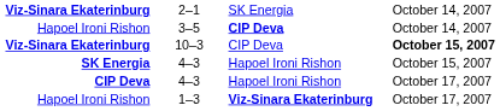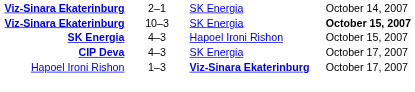 <table style="text-align:center; font-size:90%">
 <tr>
 <th width=180></th>
 <th width=80></th>
 <th width=180></th>
 <th width=200></th>
 </tr>
 <tr>
 <td align=right><strong><a href='#'>Viz-Sinara Ekaterinburg</a></strong> </td>
 <td>2–1</td>
 <td align=left> <a href='#'>SK Energia</a></td>
 <td align=left>October 14, 2007</td>
 </tr>
 <tr>
-<td align=right><a href='#'>Hapoel Ironi Rishon</a> </td>
-<td>3–5</td>
-<td align=left> <strong><a href='#'>CIP Deva</a></strong></td>
-<td align=left>October 14, 2007</td>
-</tr>
-<tr>
 <td align=right><strong><a href='#'>Viz-Sinara Ekaterinburg</a></strong> </td>
 <td>10–3</td>
-<td align=left> <a href='#'>CIP Deva</a></td>
+<td align=left> <a href='#'>SK Energia</a></td>
 <td align=left><strong>October 15, 2007</strong></td>
 </tr>
 <tr>
 <td align=right><strong><a href='#'>SK Energia</a></strong> </td>
 <td>4–3</td>
 <td align=left> <a href='#'>Hapoel Ironi Rishon</a></td>
 <td align=left>October 15, 2007</td>
 </tr>
 <tr>
 <td align=right><strong><a href='#'>CIP Deva</a></strong> </td>
 <td>4–3</td>
-<td align=left> <a href='#'>Hapoel Ironi Rishon</a></td>
+<td align=left> <a href='#'>SK Energia</a></td>
 <td align=left>October 17, 2007</td>
 </tr>
 <tr>
 <td align=right><a href='#'>Hapoel Ironi Rishon</a> </td>
 <td>1–3</td>
 <td align=left> <strong><a href='#'>Viz-Sinara Ekaterinburg</a></strong></td>
 <td align=left>October 17, 2007</td>
 </tr>
 </table>
